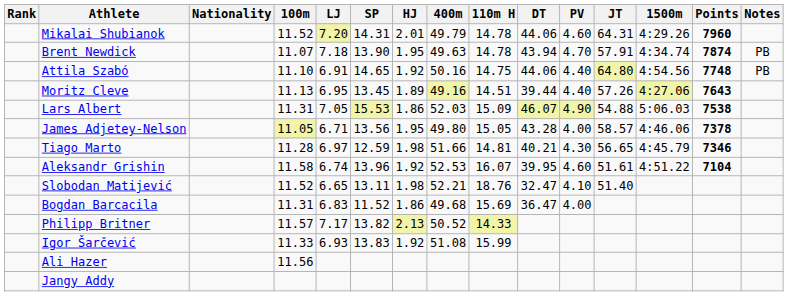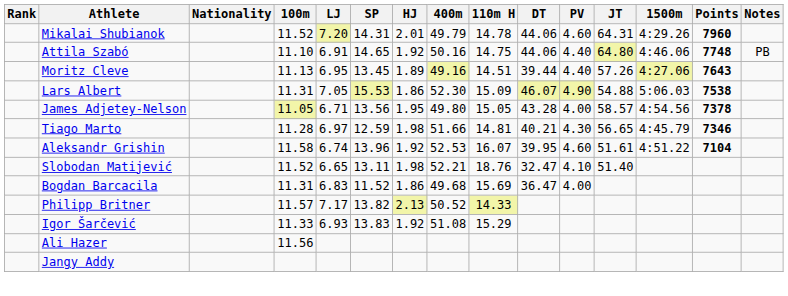 <table class="wikitable sortable" style=" text-align:center; font-size:110%;">
 <tr>
 <th>Rank</th>
 <th>Athlete</th>
 <th>Nationality</th>
 <th>100m</th>
 <th>LJ</th>
 <th>SP</th>
 <th>HJ</th>
 <th>400m</th>
 <th>110m H</th>
 <th>DT</th>
 <th>PV</th>
 <th>JT</th>
 <th>1500m</th>
 <th>Points</th>
 <th>Notes</th>
 </tr>
 <tr>
 <td></td>
 <td align=left><a href='#'>Mikalai Shubianok</a></td>
 <td align=left></td>
 <td>11.52</td>
 <td bgcolor=#F2F5A9>7.20</td>
 <td>14.31</td>
 <td>2.01</td>
 <td>49.79</td>
 <td>14.78</td>
 <td>44.06</td>
 <td>4.60</td>
 <td>64.31</td>
 <td>4:29.26</td>
 <td><strong>7960</strong></td>
 <td></td>
 </tr>
 <tr>
 <td></td>
-<td align=left><a href='#'>Brent Newdick</a></td>
-<td align=left></td>
-<td>11.07</td>
-<td>7.18</td>
-<td>13.90</td>
-<td>1.95</td>
-<td>49.63</td>
-<td>14.78</td>
-<td>43.94</td>
-<td>4.70</td>
-<td>57.91</td>
-<td>4:34.74</td>
-<td><strong>7874</strong></td>
-<td>PB</td>
-</tr>
-<tr>
-<td></td>
 <td align=left><a href='#'>Attila Szabó</a></td>
 <td align=left></td>
 <td>11.10</td>
 <td>6.91</td>
 <td>14.65</td>
 <td>1.92</td>
 <td>50.16</td>
 <td>14.75</td>
 <td>44.06</td>
 <td>4.40</td>
 <td bgcolor=#F2F5A9>64.80</td>
-<td>4:54.56</td>
+<td>4:46.06</td>
 <td><strong>7748</strong></td>
 <td>PB</td>
 </tr>
 <tr>
 <td></td>
 <td align=left><a href='#'>Moritz Cleve</a></td>
 <td align=left></td>
 <td>11.13</td>
 <td>6.95</td>
 <td>13.45</td>
 <td>1.89</td>
 <td bgcolor=#F2F5A9>49.16</td>
 <td>14.51</td>
 <td>39.44</td>
 <td>4.40</td>
 <td>57.26</td>
 <td bgcolor=#F2F5A9>4:27.06</td>
 <td><strong>7643</strong></td>
 <td></td>
 </tr>
 <tr>
 <td></td>
 <td align=left><a href='#'>Lars Albert</a></td>
 <td align=left></td>
 <td>11.31</td>
 <td>7.05</td>
 <td bgcolor=#F2F5A9>15.53</td>
 <td>1.86</td>
-<td>52.03</td>
+<td>52.30</td>
 <td>15.09</td>
 <td bgcolor=#F2F5A9>46.07</td>
 <td bgcolor=#F2F5A9>4.90</td>
 <td>54.88</td>
 <td>5:06.03</td>
 <td><strong>7538</strong></td>
 <td></td>
 </tr>
 <tr>
 <td></td>
 <td align=left><a href='#'>James Adjetey-Nelson</a></td>
 <td align=left></td>
 <td bgcolor=#F2F5A9>11.05</td>
 <td>6.71</td>
 <td>13.56</td>
 <td>1.95</td>
 <td>49.80</td>
 <td>15.05</td>
 <td>43.28</td>
 <td>4.00</td>
 <td>58.57</td>
-<td>4:46.06</td>
+<td>4:54.56</td>
 <td><strong>7378</strong></td>
 <td></td>
 </tr>
 <tr>
 <td></td>
 <td align=left><a href='#'>Tiago Marto</a></td>
 <td align=left></td>
 <td>11.28</td>
 <td>6.97</td>
 <td>12.59</td>
 <td>1.98</td>
 <td>51.66</td>
 <td>14.81</td>
 <td>40.21</td>
 <td>4.30</td>
 <td>56.65</td>
 <td>4:45.79</td>
 <td><strong>7346</strong></td>
 <td></td>
 </tr>
 <tr>
 <td></td>
 <td align=left><a href='#'>Aleksandr Grishin</a></td>
 <td align=left></td>
 <td>11.58</td>
 <td>6.74</td>
 <td>13.96</td>
 <td>1.92</td>
 <td>52.53</td>
 <td>16.07</td>
 <td>39.95</td>
 <td>4.60</td>
 <td>51.61</td>
 <td>4:51.22</td>
 <td><strong>7104</strong></td>
 <td></td>
 </tr>
 <tr>
 <td></td>
 <td align=left><a href='#'>Slobodan Matijević</a></td>
 <td align=left></td>
 <td>11.52</td>
 <td>6.65</td>
 <td>13.11</td>
 <td>1.98</td>
 <td>52.21</td>
 <td>18.76</td>
 <td>32.47</td>
 <td>4.10</td>
 <td>51.40</td>
 <td></td>
 <td><strong></strong></td>
 <td></td>
 </tr>
 <tr>
 <td></td>
 <td align=left><a href='#'>Bogdan Barcacila</a></td>
 <td align=left></td>
 <td>11.31</td>
 <td>6.83</td>
 <td>11.52</td>
 <td>1.86</td>
 <td>49.68</td>
 <td>15.69</td>
 <td>36.47</td>
 <td>4.00</td>
 <td></td>
 <td></td>
 <td><strong></strong></td>
 <td></td>
 </tr>
 <tr>
 <td></td>
 <td align=left><a href='#'>Philipp Britner</a></td>
 <td align=left></td>
 <td>11.57</td>
 <td>7.17</td>
 <td>13.82</td>
 <td bgcolor=#F2F5A9>2.13</td>
 <td>50.52</td>
 <td bgcolor=#F2F5A9>14.33</td>
 <td></td>
 <td></td>
 <td></td>
 <td></td>
 <td><strong></strong></td>
 <td></td>
 </tr>
 <tr>
 <td></td>
 <td align=left><a href='#'>Igor Šarčević</a></td>
 <td align=left></td>
 <td>11.33</td>
 <td>6.93</td>
 <td>13.83</td>
 <td>1.92</td>
 <td>51.08</td>
-<td>15.99</td>
+<td>15.29</td>
 <td></td>
 <td></td>
 <td></td>
 <td></td>
 <td><strong></strong></td>
 <td></td>
 </tr>
 <tr>
 <td></td>
 <td align=left><a href='#'>Ali Hazer</a></td>
 <td align=left></td>
 <td>11.56</td>
 <td></td>
 <td></td>
 <td></td>
 <td></td>
 <td></td>
 <td></td>
 <td></td>
 <td></td>
 <td></td>
 <td><strong></strong></td>
 <td></td>
 </tr>
 <tr>
 <td></td>
 <td align=left><a href='#'>Jangy Addy</a></td>
 <td align=left></td>
 <td></td>
 <td></td>
 <td></td>
 <td></td>
 <td></td>
 <td></td>
 <td></td>
 <td></td>
 <td></td>
 <td></td>
 <td><strong></strong></td>
 <td></td>
 </tr>
 </table>
